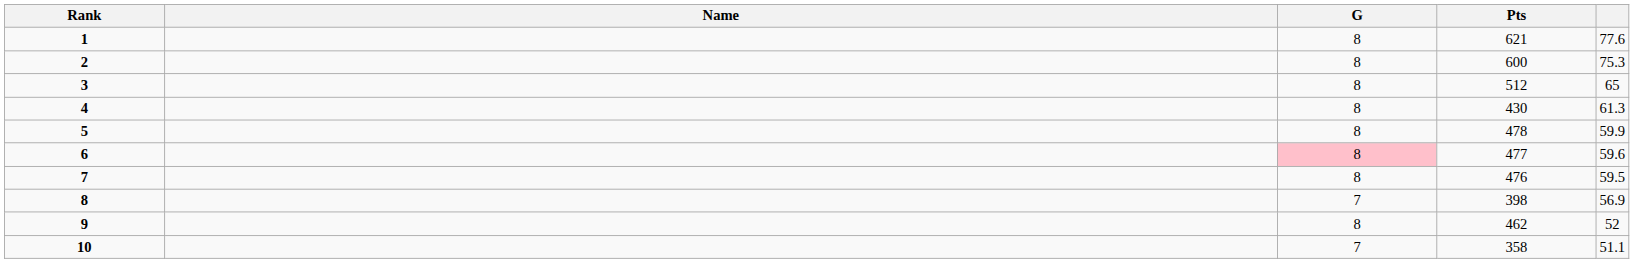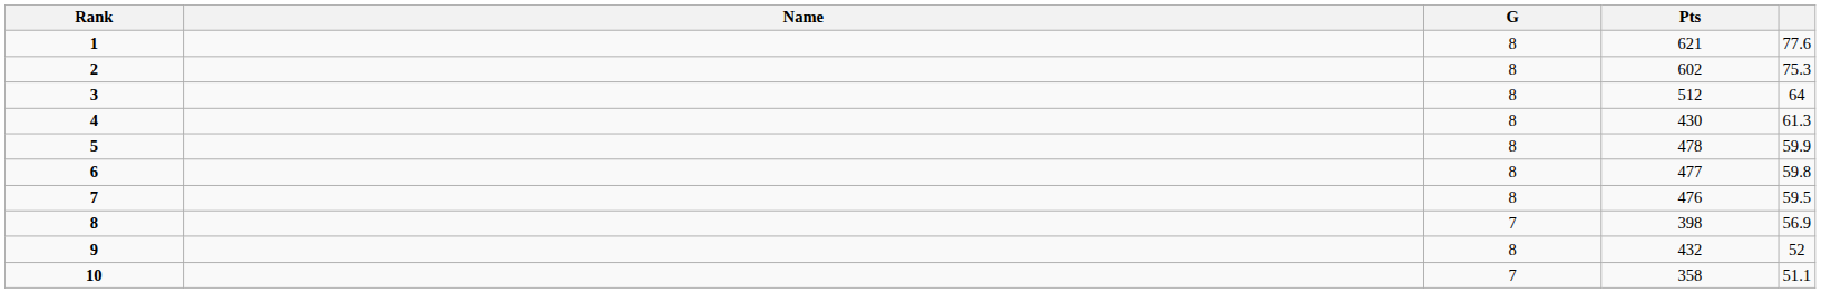 <table class="wikitable" style="width:90%;">
 <tr>
 <th style="width:10%;">Rank</th>
 <th style="width:70%;">Name</th>
 <th style="width:10%;">G</th>
 <th style="width:10%;">Pts</th>
 <th style="width:10%;"></th>
 </tr>
 <tr align=center>
 <td><strong>1</strong></td>
 <td align=left><strong></strong></td>
 <td>8</td>
 <td>621</td>
 <td>77.6</td>
 </tr>
 <tr align=center>
 <td><strong>2</strong></td>
 <td align=left></td>
 <td>8</td>
-<td>600</td>
+<td>602</td>
 <td>75.3</td>
 </tr>
 <tr align=center>
 <td><strong>3</strong></td>
 <td align=left></td>
 <td>8</td>
 <td>512</td>
-<td>65</td>
+<td>64</td>
 </tr>
 <tr align=center>
 <td><strong>4</strong></td>
 <td align=left></td>
 <td>8</td>
 <td>430</td>
 <td>61.3</td>
 </tr>
 <tr align=center>
 <td><strong>5</strong></td>
 <td align=left></td>
 <td>8</td>
 <td>478</td>
 <td>59.9</td>
 </tr>
 <tr align=center>
 <td><strong>6</strong></td>
 <td align=left></td>
-<td style="background: pink;">8</td>
+<td>8</td>
 <td>477</td>
-<td>59.6</td>
+<td>59.8</td>
 </tr>
 <tr align=center>
 <td><strong>7</strong></td>
 <td align=left></td>
 <td>8</td>
 <td>476</td>
 <td>59.5</td>
 </tr>
 <tr align=center>
 <td><strong>8</strong></td>
 <td align=left></td>
 <td>7</td>
 <td>398</td>
 <td>56.9</td>
 </tr>
 <tr align=center>
 <td><strong>9</strong></td>
 <td align=left></td>
 <td>8</td>
-<td>462</td>
+<td>432</td>
 <td>52</td>
 </tr>
 <tr align=center>
 <td><strong>10</strong></td>
 <td align=left></td>
 <td>7</td>
 <td>358</td>
 <td>51.1</td>
 </tr>
 </table>
